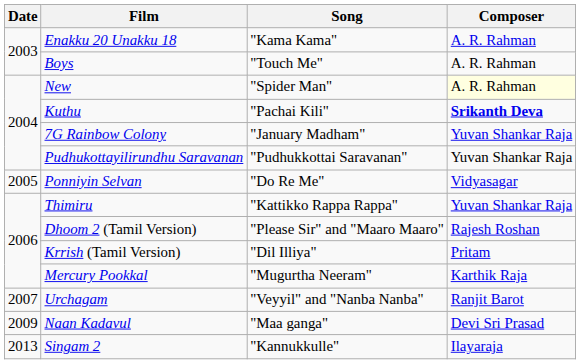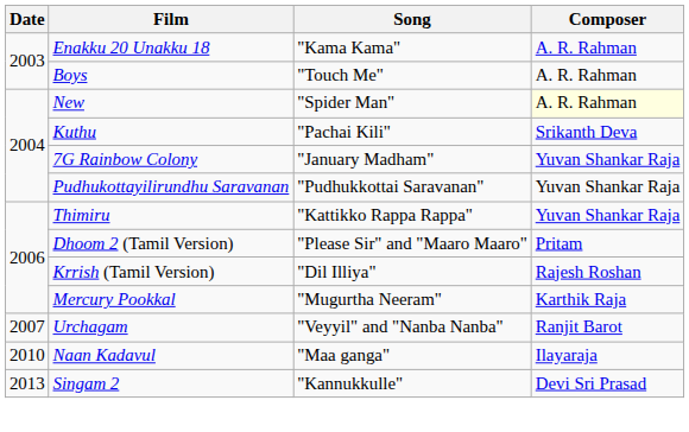 <table class="wikitable sortable">
 <tr>
 <th>Date</th>
 <th>Film</th>
 <th>Song</th>
 <th>Composer</th>
 </tr>
 <tr>
 <td rowspan="2">2003</td>
 <td><em><a href='#'>Enakku 20 Unakku 18</a></em></td>
 <td>"Kama Kama"</td>
 <td><a href='#'>A. R. Rahman</a></td>
 </tr>
 <tr>
 <td><em><a href='#'>Boys</a></em></td>
 <td>"Touch Me"</td>
 <td>A. R. Rahman</td>
 </tr>
 <tr>
 <td rowspan="4">2004</td>
 <td><em><a href='#'>New</a></em></td>
 <td>"Spider Man"</td>
 <td style="background: lightyellow;">A. R. Rahman</td>
 </tr>
 <tr>
 <td><em><a href='#'>Kuthu</a></em></td>
 <td>"Pachai Kili"</td>
-<td><strong><a href='#'>Srikanth Deva</a></strong></td>
+<td><a href='#'>Srikanth Deva</a></td>
 </tr>
 <tr>
 <td><em><a href='#'>7G Rainbow Colony</a></em></td>
 <td>"January Madham"</td>
 <td><a href='#'>Yuvan Shankar Raja</a></td>
 </tr>
 <tr>
 <td><em><a href='#'>Pudhukottayilirundhu Saravanan</a></em></td>
 <td>"Pudhukkottai Saravanan"</td>
 <td>Yuvan Shankar Raja</td>
 </tr>
 <tr>
-<td>2005</td>
-<td><em><a href='#'>Ponniyin Selvan</a></em></td>
-<td>"Do Re Me"</td>
-<td><a href='#'>Vidyasagar</a></td>
-</tr>
-<tr>
 <td rowspan="4">2006</td>
 <td><em><a href='#'>Thimiru</a></em></td>
 <td>"Kattikko Rappa Rappa"</td>
 <td><a href='#'>Yuvan Shankar Raja</a></td>
 </tr>
 <tr>
 <td><em><a href='#'>Dhoom 2</a></em> (Tamil Version)</td>
 <td>"Please Sir" and "Maaro Maaro"</td>
-<td><a href='#'>Rajesh Roshan</a></td>
+<td><a href='#'>Pritam</a></td>
 </tr>
 <tr>
 <td><em><a href='#'>Krrish</a></em> (Tamil Version)</td>
 <td>"Dil Illiya"</td>
-<td><a href='#'>Pritam</a></td>
+<td><a href='#'>Rajesh Roshan</a></td>
 </tr>
 <tr>
 <td><em><a href='#'>Mercury Pookkal</a></em></td>
 <td>"Mugurtha Neeram"</td>
 <td><a href='#'>Karthik Raja</a></td>
 </tr>
 <tr>
 <td>2007</td>
 <td><em><a href='#'>Urchagam</a></em></td>
 <td>"Veyyil" and "Nanba Nanba"</td>
 <td><a href='#'>Ranjit Barot</a></td>
 </tr>
 <tr>
-<td>2009</td>
+<td>2010</td>
 <td><em><a href='#'>Naan Kadavul</a></em></td>
 <td>"Maa ganga"</td>
-<td><a href='#'>Devi Sri Prasad</a></td>
+<td><a href='#'>Ilayaraja</a></td>
 </tr>
 <tr>
 <td>2013</td>
 <td><em><a href='#'>Singam 2</a></em></td>
 <td>"Kannukkulle"</td>
-<td><a href='#'>Ilayaraja</a></td>
+<td><a href='#'>Devi Sri Prasad</a></td>
 </tr>
 </table>
